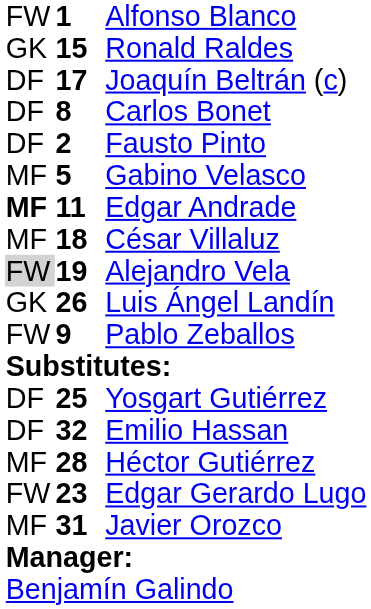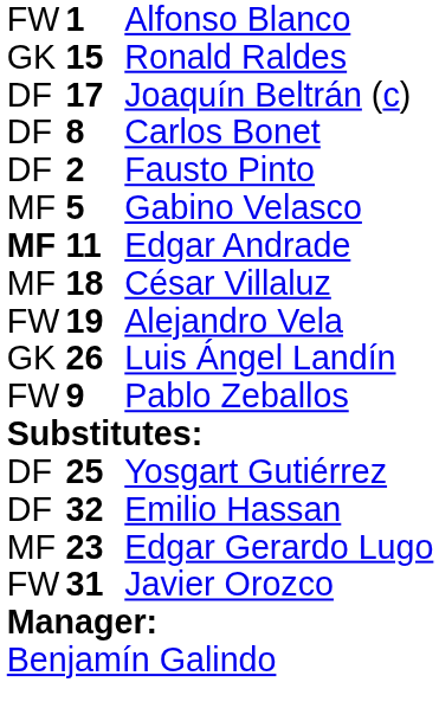 <table style="font-size:90%; margin:0.2em auto;" cellspacing="0" cellpadding="0">
 <tr>
 <th width="25"></th>
 <th width="25"></th>
 </tr>
 <tr>
 <td>FW</td>
 <td><strong>1</strong></td>
 <td> <a href='#'>Alfonso Blanco</a></td>
 </tr>
 <tr>
 <td>GK</td>
 <td><strong>15</strong></td>
 <td> <a href='#'>Ronald Raldes</a></td>
 </tr>
 <tr>
 <td>DF</td>
 <td><strong>17</strong></td>
 <td> <a href='#'>Joaquín Beltrán</a> (<a href='#'>c</a>)</td>
 </tr>
 <tr>
 <td>DF</td>
 <td><strong>8</strong></td>
 <td> <a href='#'>Carlos Bonet</a></td>
 <td></td>
 </tr>
 <tr>
 <td>DF</td>
 <td><strong>2</strong></td>
 <td> <a href='#'>Fausto Pinto</a></td>
 </tr>
 <tr>
 <td>MF</td>
 <td><strong>5</strong></td>
 <td> <a href='#'>Gabino Velasco</a></td>
 <td></td>
 </tr>
 <tr>
 <td><strong>MF</strong></td>
 <td><strong>11</strong></td>
 <td> <a href='#'>Edgar Andrade</a></td>
 <td></td>
 <td></td>
 </tr>
 <tr>
 <td>MF</td>
 <td><strong>18</strong></td>
 <td> <a href='#'>César Villaluz</a></td>
 </tr>
 <tr>
-<td style="background: lightgrey;">FW</td>
+<td>FW</td>
 <td><strong>19</strong></td>
 <td> <a href='#'>Alejandro Vela</a></td>
 <td></td>
 <td></td>
 </tr>
 <tr>
 <td>GK</td>
 <td><strong>26</strong></td>
 <td> <a href='#'>Luis Ángel Landín</a></td>
 </tr>
 <tr>
 <td>FW</td>
 <td><strong>9</strong></td>
 <td> <a href='#'>Pablo Zeballos</a></td>
 <td></td>
 <td></td>
 </tr>
 <tr>
 <td colspan=3><strong>Substitutes:</strong></td>
 </tr>
 <tr>
 <td>DF</td>
 <td><strong>25</strong></td>
 <td> <a href='#'>Yosgart Gutiérrez</a></td>
 </tr>
 <tr>
 <td>DF</td>
 <td><strong>32</strong></td>
 <td> <a href='#'>Emilio Hassan</a></td>
 </tr>
 <tr>
 <td>MF</td>
-<td><strong>28</strong></td>
-<td> <a href='#'>Héctor Gutiérrez</a></td>
-<td></td>
-<td></td>
-</tr>
-<tr>
-<td>FW</td>
 <td><strong>23</strong></td>
 <td> <a href='#'>Edgar Gerardo Lugo</a></td>
 <td></td>
 <td></td>
 </tr>
 <tr>
-<td>MF</td>
+<td>FW</td>
 <td><strong>31</strong></td>
 <td> <a href='#'>Javier Orozco</a></td>
 <td></td>
 <td></td>
 </tr>
 <tr>
 <td colspan=3><strong>Manager:</strong></td>
 </tr>
 <tr>
 <td colspan=4> <a href='#'>Benjamín Galindo</a></td>
 </tr>
 </table>
